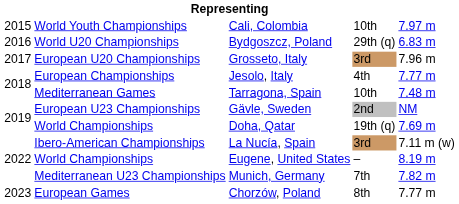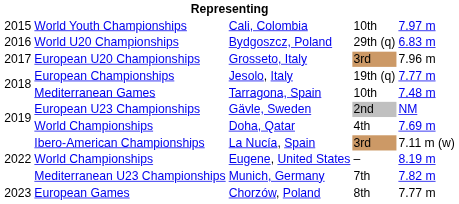 <table>
 <tr>
 <th colspan="6">Representing </th>
 </tr>
 <tr>
 <td>2015</td>
 <td><a href='#'>World Youth Championships</a></td>
 <td><a href='#'>Cali, Colombia</a></td>
 <td>10th</td>
 <td><a href='#'>7.97 m</a></td>
 </tr>
 <tr>
 <td>2016</td>
 <td><a href='#'>World U20 Championships</a></td>
 <td><a href='#'>Bydgoszcz, Poland</a></td>
 <td>29th (q)</td>
 <td><a href='#'>6.83 m</a></td>
 </tr>
 <tr>
 <td>2017</td>
 <td><a href='#'>European U20 Championships</a></td>
 <td><a href='#'>Grosseto, Italy</a></td>
 <td bgcolor=cc9966>3rd</td>
 <td>7.96 m</td>
 </tr>
 <tr>
 <td rowspan=2>2018</td>
 <td><a href='#'>European Championships</a></td>
 <td><a href='#'>Jesolo</a>, <a href='#'>Italy</a></td>
-<td>4th</td>
+<td>19th (q)</td>
 <td><a href='#'>7.77 m</a></td>
 </tr>
 <tr>
 <td><a href='#'>Mediterranean Games</a></td>
 <td><a href='#'>Tarragona, Spain</a></td>
 <td>10th</td>
 <td><a href='#'>7.48 m</a></td>
 </tr>
 <tr>
 <td rowspan=2>2019</td>
 <td><a href='#'>European U23 Championships</a></td>
 <td><a href='#'>Gävle, Sweden</a></td>
 <td bgcolor=silver>2nd</td>
 <td><a href='#'>NM</a></td>
 </tr>
 <tr>
 <td><a href='#'>World Championships</a></td>
 <td><a href='#'>Doha, Qatar</a></td>
-<td>19th (q)</td>
+<td>4th</td>
 <td><a href='#'>7.69 m</a></td>
 </tr>
 <tr>
 <td rowspan=3>2022</td>
 <td><a href='#'>Ibero-American Championships</a></td>
 <td><a href='#'>La Nucía</a>, <a href='#'>Spain</a></td>
 <td bgcolor=cc9966>3rd</td>
 <td>7.11 m (w)</td>
 </tr>
 <tr>
 <td><a href='#'>World Championships</a></td>
 <td><a href='#'>Eugene</a>, <a href='#'>United States</a></td>
 <td>–</td>
 <td><a href='#'>8.19 m</a></td>
 </tr>
 <tr>
 <td><a href='#'>Mediterranean U23 Championships</a></td>
 <td><a href='#'>Munich, Germany</a></td>
 <td>7th</td>
 <td><a href='#'>7.82 m</a></td>
 </tr>
 <tr>
 <td>2023</td>
 <td><a href='#'>European Games</a></td>
 <td><a href='#'>Chorzów</a>, <a href='#'>Poland</a></td>
 <td>8th</td>
 <td>7.77 m</td>
 </tr>
 </table>
